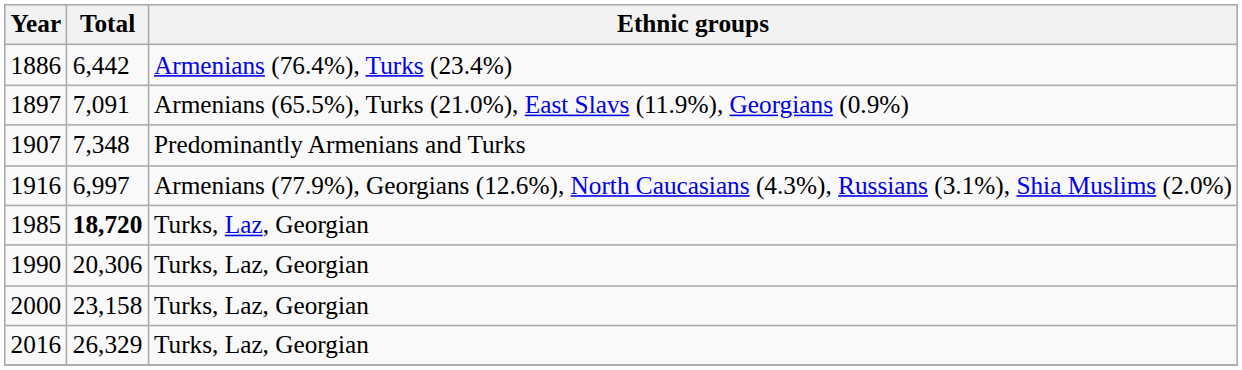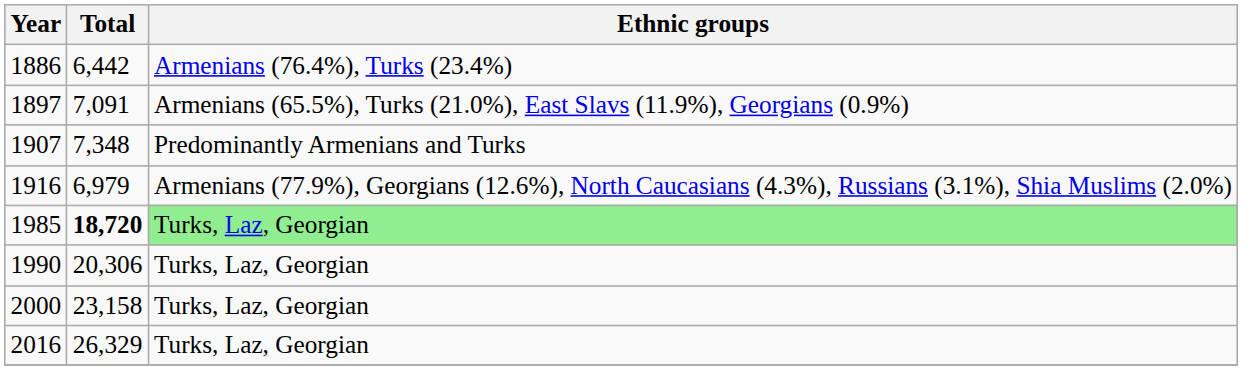 <table class="wikitable">
 <tr>
 <th>Year</th>
 <th>Total</th>
 <th>Ethnic groups</th>
 </tr>
 <tr>
 <td>1886</td>
 <td>6,442</td>
 <td><a href='#'>Armenians</a> (76.4%), <a href='#'>Turks</a> (23.4%)</td>
 </tr>
 <tr>
 <td>1897</td>
 <td>7,091</td>
 <td>Armenians (65.5%), Turks (21.0%), <a href='#'>East Slavs</a> (11.9%), <a href='#'>Georgians</a> (0.9%)</td>
 </tr>
 <tr>
 <td>1907</td>
 <td>7,348</td>
 <td>Predominantly Armenians and Turks</td>
 </tr>
 <tr>
 <td>1916</td>
-<td>6,997</td>
+<td>6,979</td>
 <td>Armenians (77.9%), Georgians (12.6%), <a href='#'>North Caucasians</a> (4.3%), <a href='#'>Russians</a> (3.1%), <a href='#'>Shia Muslims</a> (2.0%)</td>
 </tr>
 <tr>
 <td>1985</td>
 <td><strong>18,720</strong></td>
-<td>Turks, <a href='#'>Laz</a>, Georgian</td>
+<td style="background: lightgreen;">Turks, <a href='#'>Laz</a>, Georgian</td>
 </tr>
 <tr>
 <td>1990</td>
 <td>20,306</td>
 <td>Turks, Laz, Georgian</td>
 </tr>
 <tr>
 <td>2000</td>
 <td>23,158</td>
 <td>Turks, Laz, Georgian</td>
 </tr>
 <tr>
 <td>2016</td>
 <td>26,329</td>
 <td>Turks, Laz, Georgian</td>
 </tr>
 <tr>
 </tr>
 </table>
